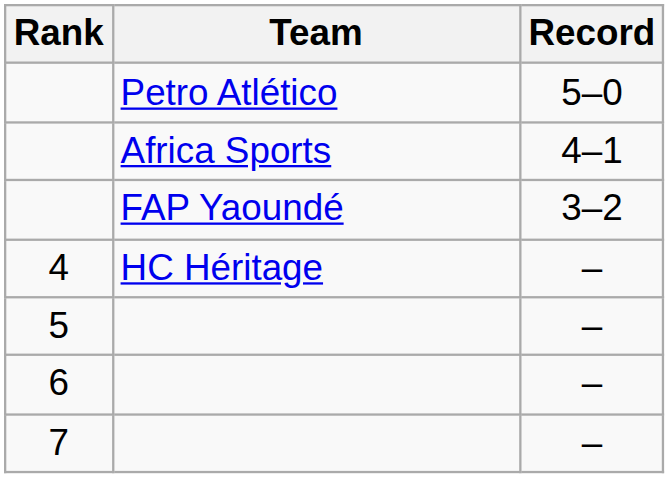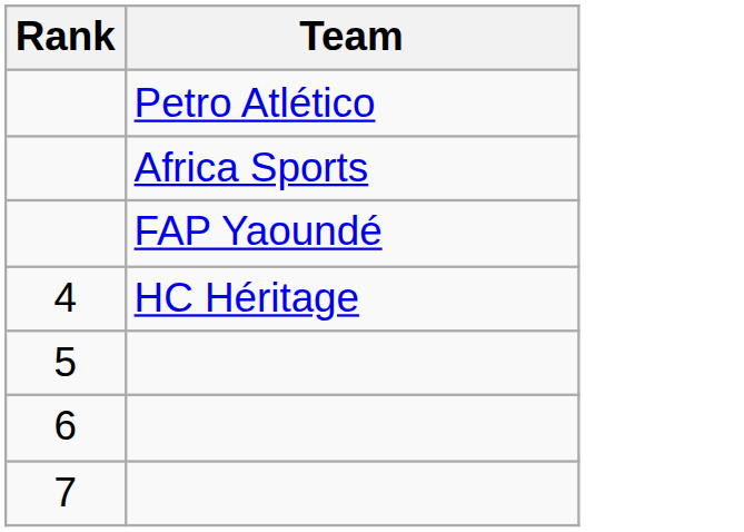 <table class=wikitable style="text-align:center;">
 <tr>
 <th>Rank</th>
 <th width=170>Team</th>
-<th>Record</th>
 </tr>
 <tr>
 <td></td>
 <td align=left> <a href='#'>Petro Atlético</a></td>
-<td>5–0</td>
 </tr>
 <tr>
 <td></td>
 <td align=left> <a href='#'>Africa Sports</a></td>
-<td>4–1</td>
 </tr>
 <tr>
 <td></td>
 <td align=left> <a href='#'>FAP Yaoundé</a></td>
-<td>3–2</td>
 </tr>
 <tr>
 <td>4</td>
 <td align=left> <a href='#'>HC Héritage</a></td>
-<td>–</td>
 </tr>
 <tr>
 <td>5</td>
 <td align=left></td>
-<td>–</td>
 </tr>
 <tr>
 <td>6</td>
 <td align=left></td>
-<td>–</td>
 </tr>
 <tr>
 <td>7</td>
 <td align=left></td>
-<td>–</td>
 </tr>
 </table>
